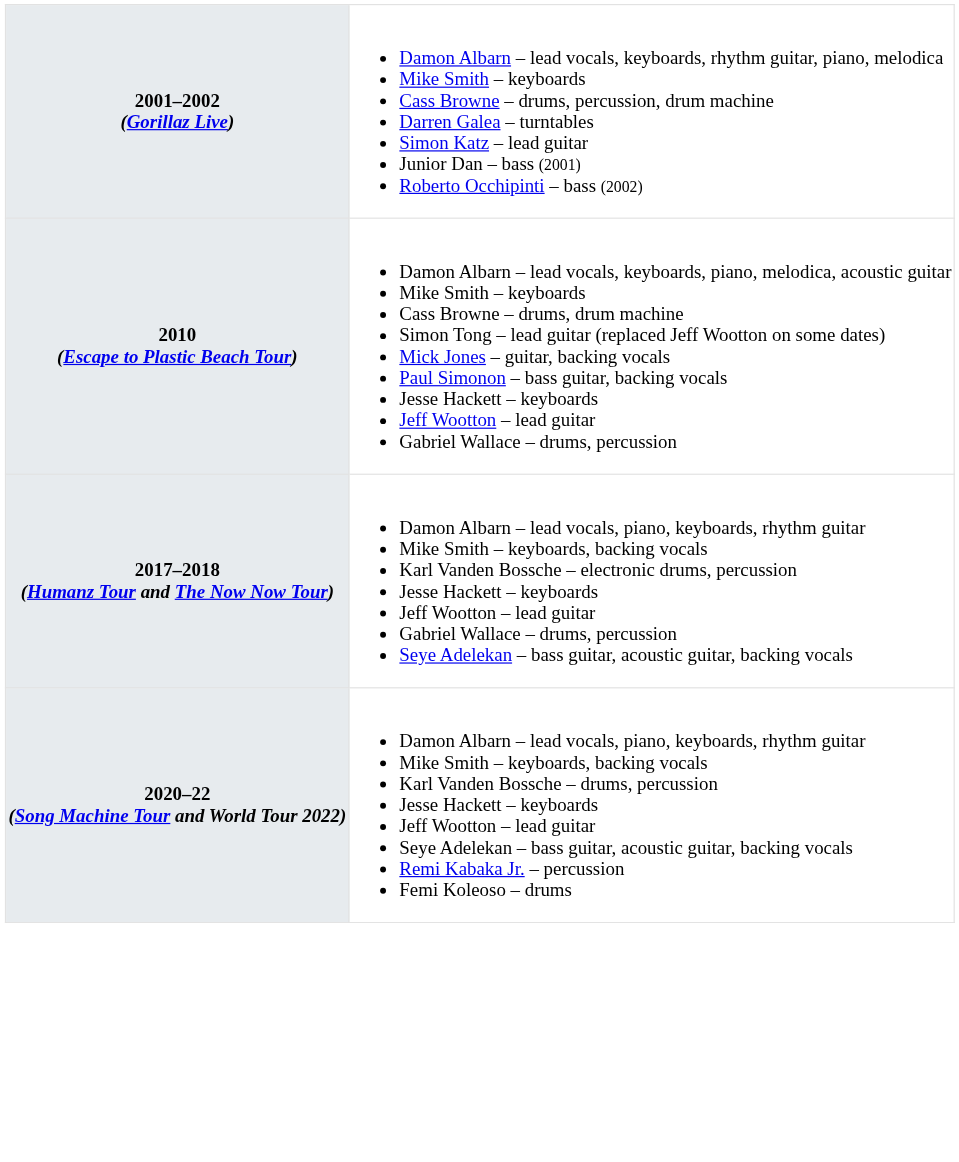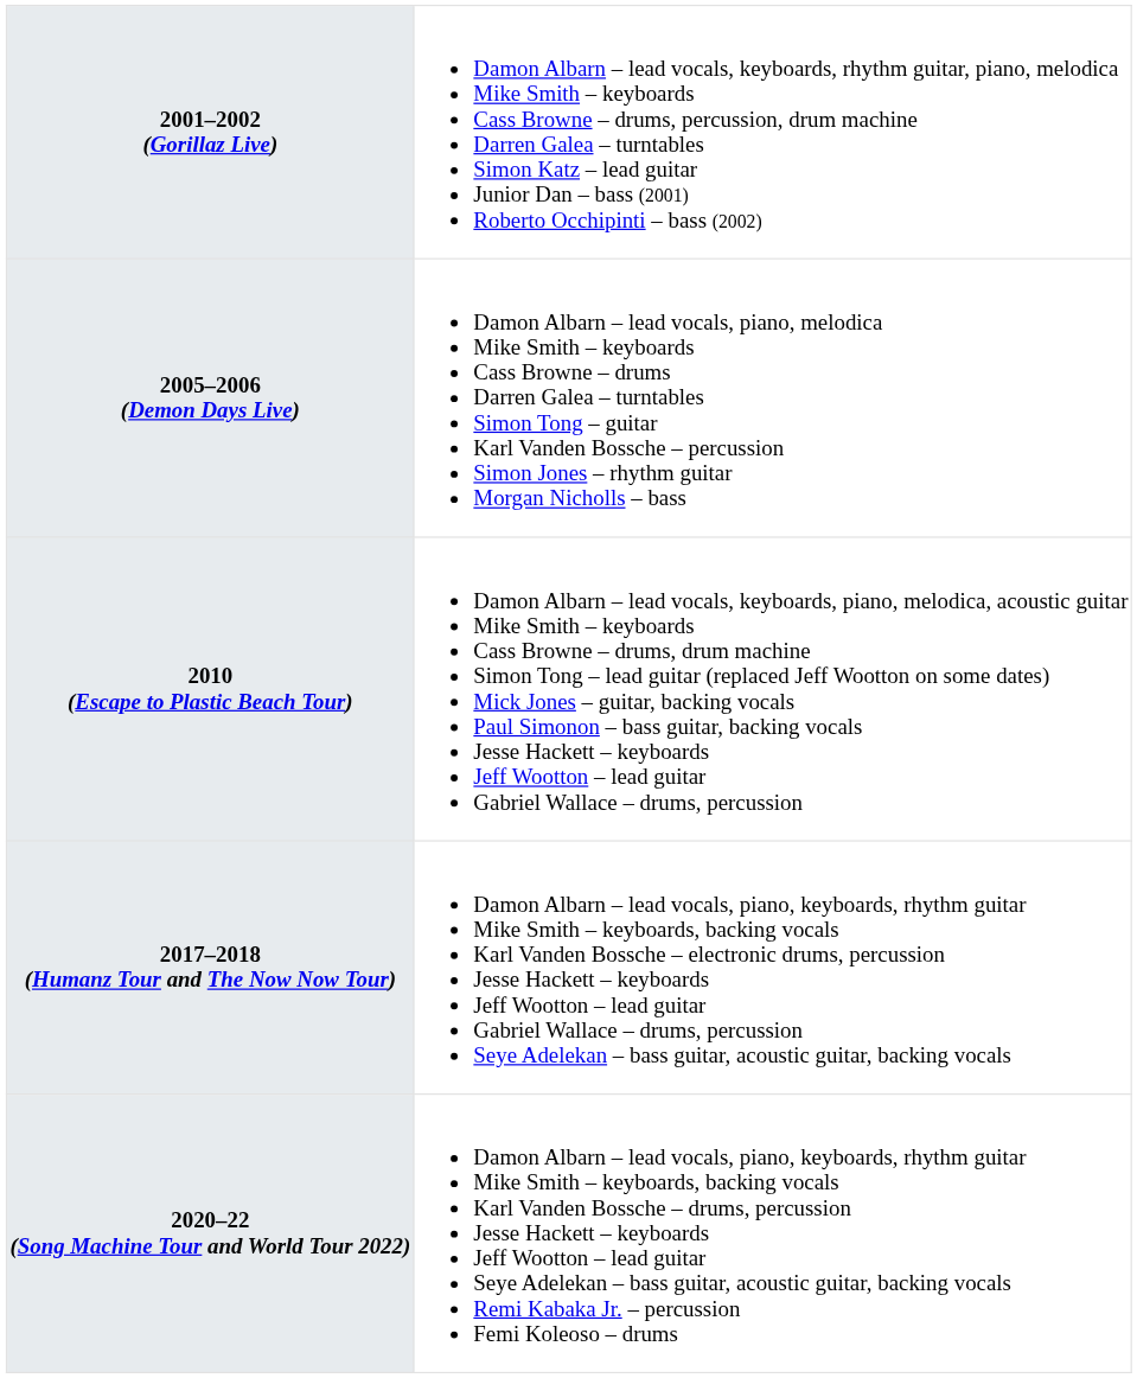 <table class="toccolours"  border=1 cellpadding=2 cellspacing=0 style="float: width: 265px; margin: 0 0 1em 1em; border-collapse: collapse; border: 1px solid #E2E2E2;">
 <tr>
 <th style="background:#e7ebee;">2001–2002<br><em>(<a href='#'>Gorillaz Live</a>)</em></th>
 <td><br><ul><li><a href='#'>Damon Albarn</a> – lead vocals, keyboards, rhythm guitar, piano, melodica</li><li><a href='#'>Mike Smith</a> – keyboards</li><li><a href='#'>Cass Browne</a> – drums, percussion, drum machine</li><li><a href='#'>Darren Galea</a> – turntables</li><li><a href='#'>Simon Katz</a> – lead guitar</li><li>Junior Dan – bass <small>(2001)</small></li><li><a href='#'>Roberto Occhipinti</a> – bass <small>(2002)</small></li></ul></td>
+</tr>
+<tr>
+<th style="background:#e7ebee;">2005–2006<br><em>(<a href='#'>Demon Days Live</a>)</em></th>
+<td><br><ul><li>Damon Albarn – lead vocals, piano, melodica</li><li>Mike Smith – keyboards</li><li>Cass Browne – drums</li><li>Darren Galea – turntables</li><li><a href='#'>Simon Tong</a> – guitar</li><li>Karl Vanden Bossche – percussion</li><li><a href='#'>Simon Jones</a> – rhythm guitar</li><li><a href='#'>Morgan Nicholls</a> – bass</li></ul></td>
 </tr>
 <tr>
 <th style="background:#e7ebee;">2010<br><em>(<a href='#'>Escape to Plastic Beach Tour</a>)</em></th>
 <td><br><ul><li>Damon Albarn – lead vocals, keyboards, piano, melodica, acoustic guitar</li><li>Mike Smith – keyboards</li><li>Cass Browne – drums, drum machine</li><li>Simon Tong – lead guitar (replaced Jeff Wootton on some dates)</li><li><a href='#'>Mick Jones</a> – guitar, backing vocals</li><li><a href='#'>Paul Simonon</a> – bass guitar, backing vocals</li><li>Jesse Hackett – keyboards</li><li><a href='#'>Jeff Wootton</a> – lead guitar</li><li>Gabriel Wallace – drums, percussion</li></ul></td>
 </tr>
 <tr>
 <th style="background:#e7ebee;">2017–2018<br><em>(<a href='#'>Humanz Tour</a> and <a href='#'>The Now Now Tour</a>)</em></th>
 <td><br><ul><li>Damon Albarn – lead vocals, piano, keyboards, rhythm guitar</li><li>Mike Smith – keyboards, backing vocals</li><li>Karl Vanden Bossche – electronic drums, percussion</li><li>Jesse Hackett – keyboards</li><li>Jeff Wootton – lead guitar</li><li>Gabriel Wallace – drums, percussion</li><li><a href='#'>Seye Adelekan</a> – bass guitar, acoustic guitar, backing vocals</li></ul></td>
 </tr>
 <tr>
 <th style="background:#e7ebee;">2020–22<br><em>(<a href='#'>Song Machine Tour</a> and World Tour 2022)</em></th>
 <td><br><ul><li>Damon Albarn – lead vocals, piano, keyboards, rhythm guitar</li><li>Mike Smith – keyboards, backing vocals</li><li>Karl Vanden Bossche – drums, percussion</li><li>Jesse Hackett – keyboards</li><li>Jeff Wootton – lead guitar</li><li>Seye Adelekan – bass guitar, acoustic guitar, backing vocals</li><li><a href='#'>Remi Kabaka Jr.</a> – percussion</li><li>Femi Koleoso – drums</li></ul></td>
 </tr>
 </table>
